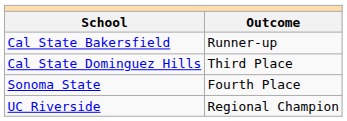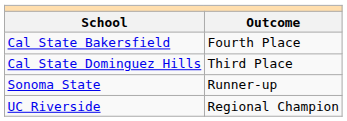 <table class="wikitable" style="float:left; margin-right:1em;">
 <tr>
 <th colspan="3" style="background:#ffdead;"></th>
 </tr>
 <tr>
 <th>School</th>
 <th>Outcome</th>
 </tr>
 <tr>
 <td><a href='#'>Cal State Bakersfield</a></td>
-<td>Runner-up</td>
+<td>Fourth Place</td>
 </tr>
 <tr>
 <td><a href='#'>Cal State Dominguez Hills</a></td>
 <td>Third Place</td>
 </tr>
 <tr>
 <td><a href='#'>Sonoma State</a></td>
-<td>Fourth Place</td>
+<td>Runner-up</td>
 </tr>
 <tr>
 <td><a href='#'>UC Riverside</a></td>
 <td>Regional Champion</td>
 </tr>
 </table>
